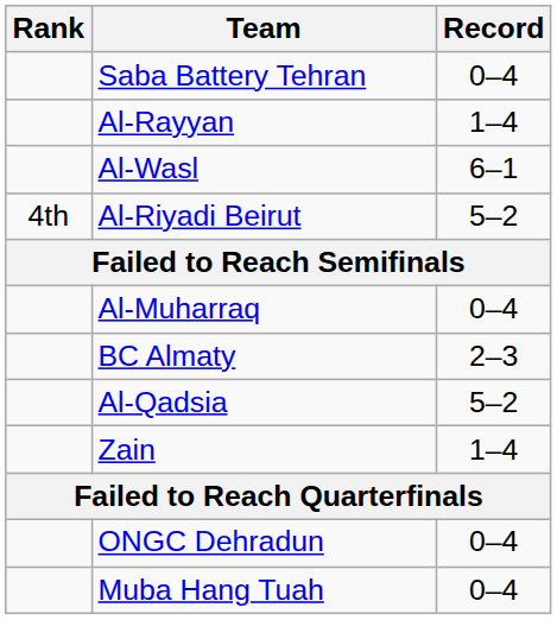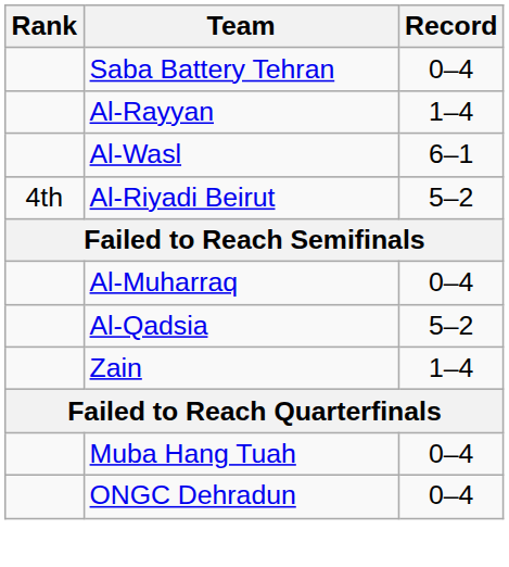 <table class=wikitable style="text-align:center;">
 <tr>
 <th>Rank</th>
 <th width=180>Team</th>
 <th>Record</th>
 </tr>
 <tr>
 <td></td>
 <td align=left> <a href='#'>Saba Battery Tehran</a></td>
 <td align=center>0–4</td>
 </tr>
 <tr>
 <td></td>
 <td align=left> <a href='#'>Al-Rayyan</a></td>
 <td align=center>1–4</td>
 </tr>
 <tr>
 <td></td>
 <td align=left> <a href='#'>Al-Wasl</a></td>
 <td align=center>6–1</td>
 </tr>
 <tr>
 <td>4th</td>
 <td align=left> <a href='#'>Al-Riyadi Beirut</a></td>
 <td align=center>5–2</td>
 </tr>
 <tr>
 <th colspan="3">Failed to Reach Semifinals</th>
 </tr>
 <tr>
 <td></td>
 <td align=left> <a href='#'>Al-Muharraq</a></td>
 <td align=center>0–4</td>
 </tr>
 <tr>
 <td></td>
-<td align=left> <a href='#'>BC Almaty</a></td>
-<td align=center>2–3</td>
-</tr>
-<tr>
-<td></td>
 <td align=left> <a href='#'>Al-Qadsia</a></td>
 <td align=center>5–2</td>
 </tr>
 <tr>
 <td></td>
 <td align=left> <a href='#'>Zain</a></td>
 <td align=center>1–4</td>
 </tr>
 <tr>
 <th colspan="3">Failed to Reach Quarterfinals</th>
 </tr>
 <tr>
 <td></td>
-<td align=left> <a href='#'>ONGC Dehradun</a></td>
+<td align=left> <a href='#'>Muba Hang Tuah</a></td>
 <td align=center>0–4</td>
 </tr>
 <tr>
 <td></td>
-<td align=left> <a href='#'>Muba Hang Tuah</a></td>
+<td align=left> <a href='#'>ONGC Dehradun</a></td>
 <td align=center>0–4</td>
 </tr>
 </table>
